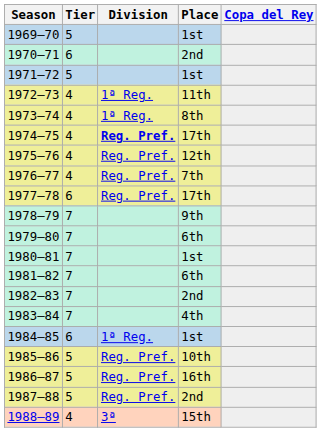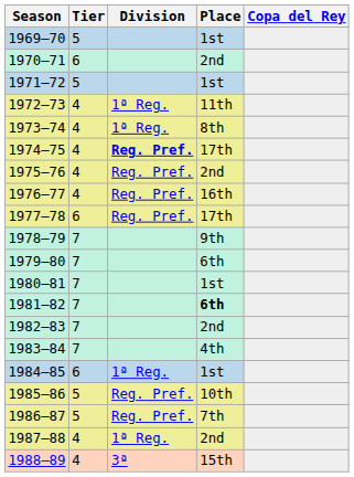 <table class="wikitable">
 <tr style="background:#f0f6fa;">
 <th>Season</th>
 <th>Tier</th>
 <th>Division</th>
 <th>Place</th>
 <th><a href='#'>Copa del Rey</a></th>
 </tr>
 <tr>
 <td style="background:#BBD7EC;">1969–70</td>
 <td style="background:#BBD7EC;">5</td>
 <td style="background:#BBD7EC;"></td>
 <td style="background:#BBD7EC;">1st</td>
 <th style="background:#efefef;"></th>
 </tr>
 <tr>
 <td style="background:#C0F2DF;">1970–71</td>
 <td style="background:#C0F2DF;">6</td>
 <td style="background:#C0F2DF;"></td>
 <td style="background:#C0F2DF;">2nd</td>
 <th style="background:#efefef;"></th>
 </tr>
 <tr>
 <td style="background:#BBD7EC;">1971–72</td>
 <td style="background:#BBD7EC;">5</td>
 <td style="background:#BBD7EC;"></td>
 <td style="background:#BBD7EC;">1st</td>
 <th style="background:#efefef;"></th>
 </tr>
 <tr>
 <td style="background:#EFEF99;">1972–73</td>
 <td style="background:#EFEF99;">4</td>
 <td style="background:#EFEF99;"><a href='#'>1ª Reg.</a></td>
 <td style="background:#EFEF99;">11th</td>
 <th style="background:#efefef;"></th>
 </tr>
 <tr>
 <td style="background:#EFEF99;">1973–74</td>
 <td style="background:#EFEF99;">4</td>
 <td style="background:#EFEF99;"><a href='#'>1ª Reg.</a></td>
 <td style="background:#EFEF99;">8th</td>
 <th style="background:#efefef;"></th>
 </tr>
 <tr>
 <td style="background:#EFEF99;">1974–75</td>
 <td style="background:#EFEF99;">4</td>
 <td style="background:#EFEF99;"><strong><a href='#'>Reg. Pref.</a></strong></td>
 <td style="background:#EFEF99;">17th</td>
 <th style="background:#efefef;"></th>
 </tr>
 <tr>
 <td style="background:#EFEF99;">1975–76</td>
 <td style="background:#EFEF99;">4</td>
 <td style="background:#EFEF99;"><a href='#'>Reg. Pref.</a></td>
-<td style="background:#EFEF99;">12th</td>
+<td style="background:#EFEF99;">2nd</td>
 <th style="background:#efefef;"></th>
 </tr>
 <tr>
 <td style="background:#EFEF99;">1976–77</td>
 <td style="background:#EFEF99;">4</td>
 <td style="background:#EFEF99;"><a href='#'>Reg. Pref.</a></td>
-<td style="background:#EFEF99;">7th</td>
+<td style="background:#EFEF99;">16th</td>
 <th style="background:#efefef;"></th>
 </tr>
 <tr>
 <td style="background:#EFEF99;">1977–78</td>
 <td style="background:#EFEF99;">6</td>
 <td style="background:#EFEF99;"><a href='#'>Reg. Pref.</a></td>
 <td style="background:#EFEF99;">17th</td>
 <th style="background:#efefef;"></th>
 </tr>
 <tr>
 <td style="background:#C0F2DF;">1978–79</td>
 <td style="background:#C0F2DF;">7</td>
 <td style="background:#C0F2DF;"></td>
 <td style="background:#C0F2DF;">9th</td>
 <th style="background:#efefef;"></th>
 </tr>
 <tr>
 <td style="background:#C0F2DF;">1979–80</td>
 <td style="background:#C0F2DF;">7</td>
 <td style="background:#C0F2DF;"></td>
 <td style="background:#C0F2DF;">6th</td>
 <th style="background:#efefef;"></th>
 </tr>
 <tr>
 <td style="background:#C0F2DF;">1980–81</td>
 <td style="background:#C0F2DF;">7</td>
 <td style="background:#C0F2DF;"></td>
 <td style="background:#C0F2DF;">1st</td>
 <th style="background:#efefef;"></th>
 </tr>
 <tr>
 <td style="background:#C0F2DF;">1981–82</td>
 <td style="background:#C0F2DF;">7</td>
 <td style="background:#C0F2DF;"></td>
-<td style="background:#C0F2DF;">6th</td>
+<td style="background:#C0F2DF;"><strong>6th</strong></td>
 <th style="background:#efefef;"></th>
 </tr>
 <tr>
 <td style="background:#C0F2DF;">1982–83</td>
 <td style="background:#C0F2DF;">7</td>
 <td style="background:#C0F2DF;"></td>
 <td style="background:#C0F2DF;">2nd</td>
 <th style="background:#efefef;"></th>
 </tr>
 <tr>
 <td style="background:#C0F2DF;">1983–84</td>
 <td style="background:#C0F2DF;">7</td>
 <td style="background:#C0F2DF;"></td>
 <td style="background:#C0F2DF;">4th</td>
 <th style="background:#efefef;"></th>
 </tr>
 <tr>
 <td style="background:#BBD7EC;">1984–85</td>
 <td style="background:#BBD7EC;">6</td>
 <td style="background:#BBD7EC;"><a href='#'>1ª Reg.</a></td>
 <td style="background:#BBD7EC;">1st</td>
 <th style="background:#efefef;"></th>
 </tr>
 <tr>
 <td style="background:#EFEF99;">1985–86</td>
 <td style="background:#EFEF99;">5</td>
 <td style="background:#EFEF99;"><a href='#'>Reg. Pref.</a></td>
 <td style="background:#EFEF99;">10th</td>
 <th style="background:#efefef;"></th>
 </tr>
 <tr>
 <td style="background:#EFEF99;">1986–87</td>
 <td style="background:#EFEF99;">5</td>
 <td style="background:#EFEF99;"><a href='#'>Reg. Pref.</a></td>
-<td style="background:#EFEF99;">16th</td>
+<td style="background:#EFEF99;">7th</td>
 <th style="background:#efefef;"></th>
 </tr>
 <tr>
 <td style="background:#EFEF99;">1987–88</td>
-<td style="background:#EFEF99;">5</td>
-<td style="background:#EFEF99;"><a href='#'>Reg. Pref.</a></td>
+<td style="background:#EFEF99;">4</td>
+<td style="background:#EFEF99;"><a href='#'>1ª Reg.</a></td>
 <td style="background:#EFEF99;">2nd</td>
 <th style="background:#efefef;"></th>
 </tr>
 <tr>
 <td style="background:#FFD3BD;"><a href='#'>1988–89</a></td>
 <td style="background:#FFD3BD;">4</td>
 <td style="background:#FFD3BD;"><a href='#'>3ª</a></td>
 <td style="background:#FFD3BD;">15th</td>
 <th style="background:#efefef;"></th>
 </tr>
 </table>
